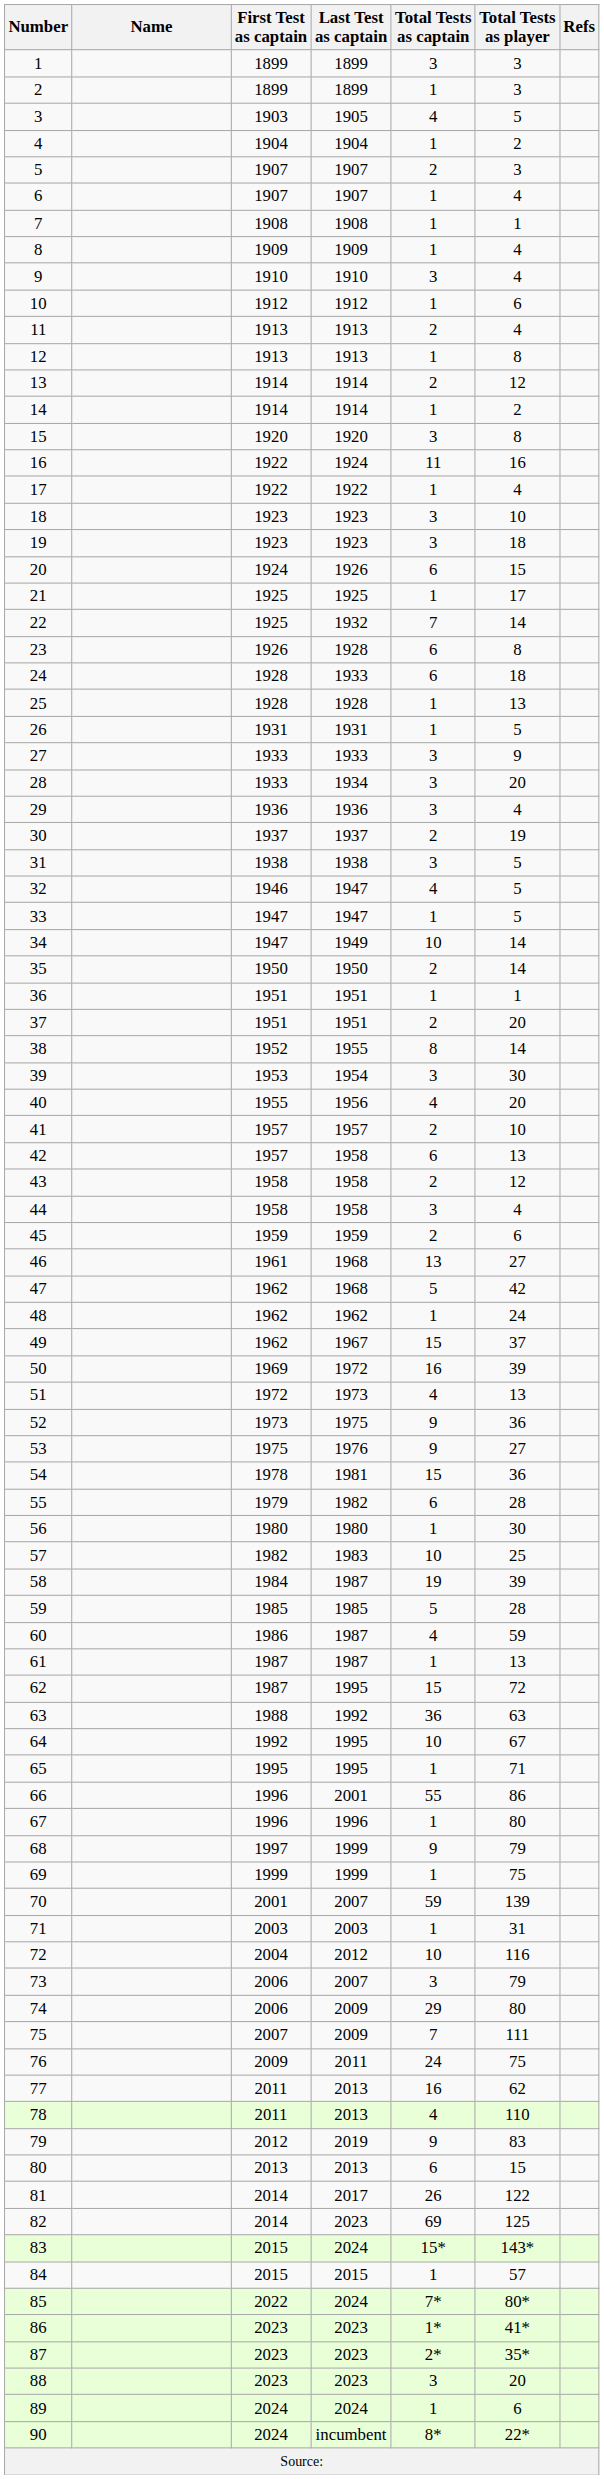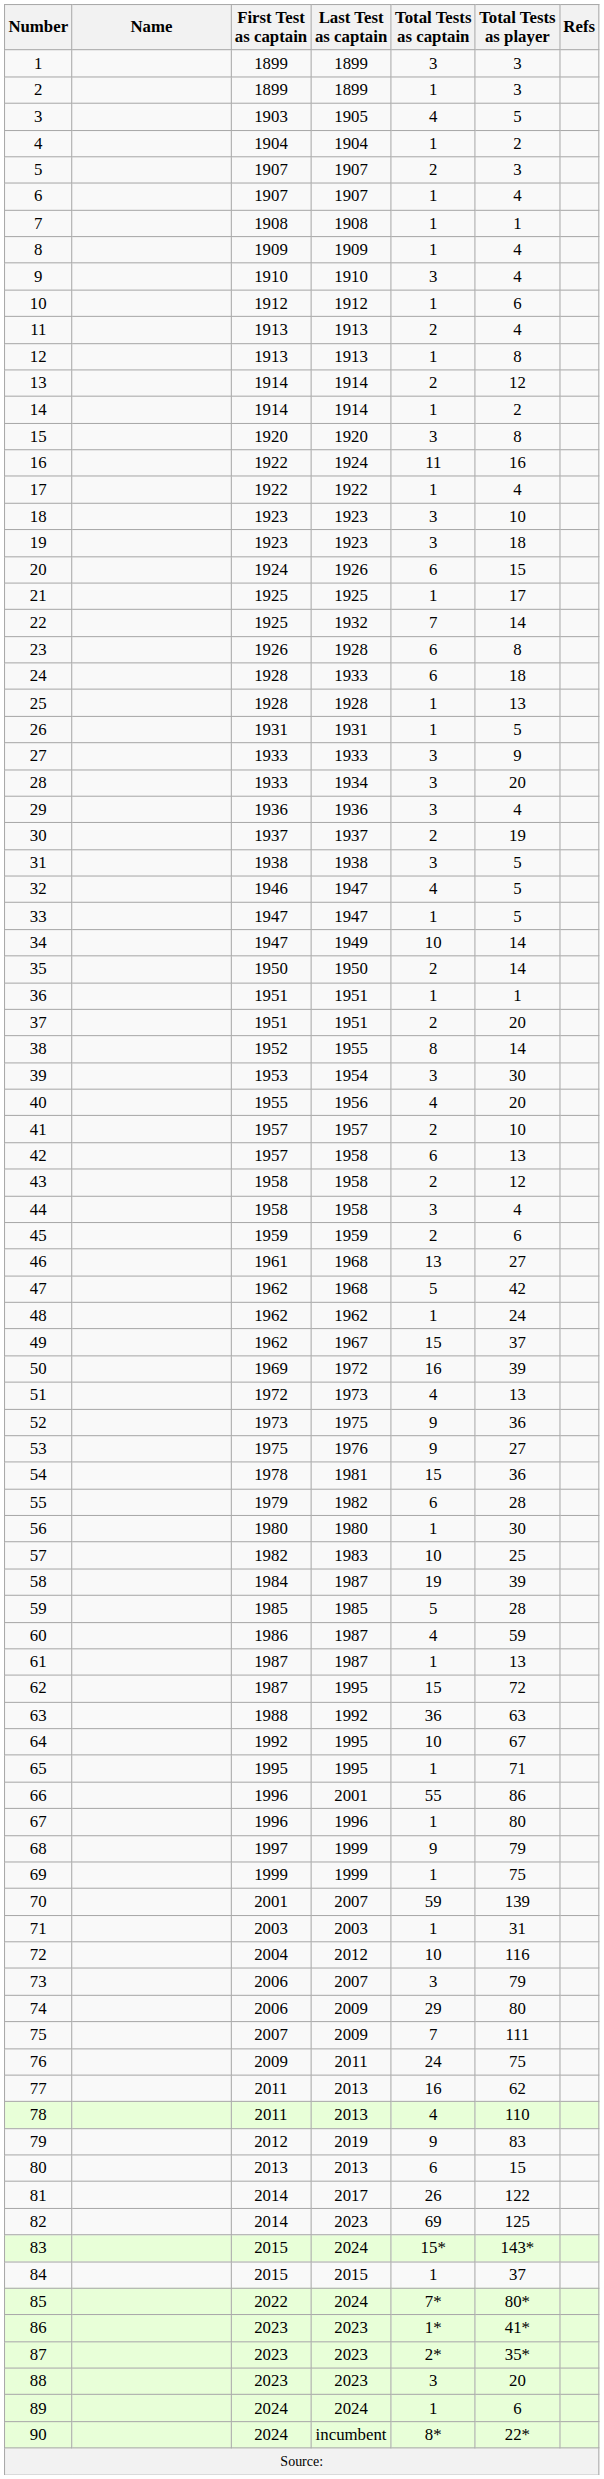 <table class="wikitable sortable" style="text-align:center;">
 <tr>
 <th scope="col" data-sort-type="number">Number</th>
 <th scope="col" style="width:9em;">Name</th>
 <th scope="col">First Test<br>as captain</th>
 <th scope="col">Last Test<br>as captain</th>
 <th scope="col">Total Tests<br>as captain</th>
 <th scope="col">Total Tests<br>as player</th>
 <th scope="col">Refs</th>
 </tr>
 <tr>
 <td>1</td>
 <td align=left></td>
 <td>1899</td>
 <td>1899</td>
 <td>3</td>
 <td>3</td>
 <td style="line-height:0.8;padding:0;"><br></td>
 </tr>
 <tr>
 <td>2</td>
 <td align=left></td>
 <td>1899</td>
 <td>1899</td>
 <td>1</td>
 <td>3</td>
 <td style="line-height:0.8;padding:0;"><br></td>
 </tr>
 <tr>
 <td>3</td>
 <td align=left></td>
 <td>1903</td>
 <td>1905</td>
 <td>4</td>
 <td>5</td>
 <td style="line-height:0.8;padding:0;"><br></td>
 </tr>
 <tr>
 <td>4</td>
 <td align=left></td>
 <td>1904</td>
 <td>1904</td>
 <td>1</td>
 <td>2</td>
 <td style="line-height:0.8;padding:0;"><br></td>
 </tr>
 <tr>
 <td>5</td>
 <td align=left></td>
 <td>1907</td>
 <td>1907</td>
 <td>2</td>
 <td>3</td>
 <td style="line-height:0.8;padding:0;"><br></td>
 </tr>
 <tr>
 <td>6</td>
 <td align=left></td>
 <td>1907</td>
 <td>1907</td>
 <td>1</td>
 <td>4</td>
 <td style="line-height:0.8;padding:0;"><br></td>
 </tr>
 <tr>
 <td>7</td>
 <td align=left></td>
 <td>1908</td>
 <td>1908</td>
 <td>1</td>
 <td>1</td>
 <td style="line-height:0.8;padding:0;"><br></td>
 </tr>
 <tr>
 <td>8</td>
 <td align=left></td>
 <td>1909</td>
 <td>1909</td>
 <td>1</td>
 <td>4</td>
 <td style="line-height:0.8;padding:0;"><br></td>
 </tr>
 <tr>
 <td>9</td>
 <td align=left></td>
 <td>1910</td>
 <td>1910</td>
 <td>3</td>
 <td>4</td>
 <td style="line-height:0.8;padding:0;"><br></td>
 </tr>
 <tr>
 <td>10</td>
 <td align=left></td>
 <td>1912</td>
 <td>1912</td>
 <td>1</td>
 <td>6</td>
 <td style="line-height:0.8;padding:0;"><br></td>
 </tr>
 <tr>
 <td>11</td>
 <td align=left></td>
 <td>1913</td>
 <td>1913</td>
 <td>2</td>
 <td>4</td>
 <td style="line-height:0.8;padding:0;"><br></td>
 </tr>
 <tr>
 <td>12</td>
 <td align=left></td>
 <td>1913</td>
 <td>1913</td>
 <td>1</td>
 <td>8</td>
 <td style="line-height:0.8;padding:0;"><br></td>
 </tr>
 <tr>
 <td>13</td>
 <td align=left></td>
 <td>1914</td>
 <td>1914</td>
 <td>2</td>
 <td>12</td>
 <td style="line-height:0.8;padding:0;"><br></td>
 </tr>
 <tr>
 <td>14</td>
 <td align=left></td>
 <td>1914</td>
 <td>1914</td>
 <td>1</td>
 <td>2</td>
 <td style="line-height:0.8;padding:0;"><br></td>
 </tr>
 <tr>
 <td>15</td>
 <td align=left></td>
 <td>1920</td>
 <td>1920</td>
 <td>3</td>
 <td>8</td>
 <td style="line-height:0.8;padding:0;"><br></td>
 </tr>
 <tr>
 <td>16</td>
 <td align=left></td>
 <td>1922</td>
 <td>1924</td>
 <td>11</td>
 <td>16</td>
 <td style="line-height:0.8;padding:0;"><br></td>
 </tr>
 <tr>
 <td>17</td>
 <td align=left></td>
 <td>1922</td>
 <td>1922</td>
 <td>1</td>
 <td>4</td>
 <td style="line-height:0.8;padding:0;"><br></td>
 </tr>
 <tr>
 <td>18</td>
 <td align=left></td>
 <td>1923</td>
 <td>1923</td>
 <td>3</td>
 <td>10</td>
 <td style="line-height:0.8;padding:0;"><br></td>
 </tr>
 <tr>
 <td>19</td>
 <td align=left></td>
 <td>1923</td>
 <td>1923</td>
 <td>3</td>
 <td>18</td>
 <td style="line-height:0.8;padding:0;"><br></td>
 </tr>
 <tr>
 <td>20</td>
 <td align=left></td>
 <td>1924</td>
 <td>1926</td>
 <td>6</td>
 <td>15</td>
 <td style="line-height:0.8;padding:0;"><br></td>
 </tr>
 <tr>
 <td>21</td>
 <td align=left></td>
 <td>1925</td>
 <td>1925</td>
 <td>1</td>
 <td>17</td>
 <td style="line-height:0.8;padding:0;"><br></td>
 </tr>
 <tr>
 <td>22</td>
 <td align=left></td>
 <td>1925</td>
 <td>1932</td>
 <td>7</td>
 <td>14</td>
 <td style="line-height:0.8;padding:0;"><br></td>
 </tr>
 <tr>
 <td>23</td>
 <td align=left></td>
 <td>1926</td>
 <td>1928</td>
 <td>6</td>
 <td>8</td>
 <td style="line-height:0.8;padding:0;"><br></td>
 </tr>
 <tr>
 <td>24</td>
 <td align=left></td>
 <td>1928</td>
 <td>1933</td>
 <td>6</td>
 <td>18</td>
 <td style="line-height:0.8;padding:0;"><br></td>
 </tr>
 <tr>
 <td>25</td>
 <td align=left></td>
 <td>1928</td>
 <td>1928</td>
 <td>1</td>
 <td>13</td>
 <td style="line-height:0.8;padding:0;"><br></td>
 </tr>
 <tr>
 <td>26</td>
 <td align=left></td>
 <td>1931</td>
 <td>1931</td>
 <td>1</td>
 <td>5</td>
 <td style="line-height:0.8;padding:0;"><br></td>
 </tr>
 <tr>
 <td>27</td>
 <td align=left></td>
 <td>1933</td>
 <td>1933</td>
 <td>3</td>
 <td>9</td>
 <td style="line-height:0.8;padding:0;"><br></td>
 </tr>
 <tr>
 <td>28</td>
 <td align=left></td>
 <td>1933</td>
 <td>1934</td>
 <td>3</td>
 <td>20</td>
 <td style="line-height:0.8;padding:0;"><br></td>
 </tr>
 <tr>
 <td>29</td>
 <td align=left></td>
 <td>1936</td>
 <td>1936</td>
 <td>3</td>
 <td>4</td>
 <td style="line-height:0.8;padding:0;"><br></td>
 </tr>
 <tr>
 <td>30</td>
 <td align=left></td>
 <td>1937</td>
 <td>1937</td>
 <td>2</td>
 <td>19</td>
 <td style="line-height:0.8;padding:0;"><br></td>
 </tr>
 <tr>
 <td>31</td>
 <td align=left></td>
 <td>1938</td>
 <td>1938</td>
 <td>3</td>
 <td>5</td>
 <td style="line-height:0.8;padding:0;"><br></td>
 </tr>
 <tr>
 <td>32</td>
 <td align=left></td>
 <td>1946</td>
 <td>1947</td>
 <td>4</td>
 <td>5</td>
 <td style="line-height:0.8;padding:0;"><br></td>
 </tr>
 <tr>
 <td>33</td>
 <td align=left></td>
 <td>1947</td>
 <td>1947</td>
 <td>1</td>
 <td>5</td>
 <td style="line-height:0.8;padding:0;"><br></td>
 </tr>
 <tr>
 <td>34</td>
 <td align=left></td>
 <td>1947</td>
 <td>1949</td>
 <td>10</td>
 <td>14</td>
 <td style="line-height:0.8;padding:0;"><br></td>
 </tr>
 <tr>
 <td>35</td>
 <td align=left></td>
 <td>1950</td>
 <td>1950</td>
 <td>2</td>
 <td>14</td>
 <td style="line-height:0.8;padding:0;"><br></td>
 </tr>
 <tr>
 <td>36</td>
 <td align=left></td>
 <td>1951</td>
 <td>1951</td>
 <td>1</td>
 <td>1</td>
 <td style="line-height:0.8;padding:0;"><br></td>
 </tr>
 <tr>
 <td>37</td>
 <td align=left></td>
 <td>1951</td>
 <td>1951</td>
 <td>2</td>
 <td>20</td>
 <td style="line-height:0.8;padding:0;"><br></td>
 </tr>
 <tr>
 <td>38</td>
 <td align=left></td>
 <td>1952</td>
 <td>1955</td>
 <td>8</td>
 <td>14</td>
 <td style="line-height:0.8;padding:0;"><br></td>
 </tr>
 <tr>
 <td>39</td>
 <td align=left></td>
 <td>1953</td>
 <td>1954</td>
 <td>3</td>
 <td>30</td>
 <td style="line-height:0.8;padding:0;"><br></td>
 </tr>
 <tr>
 <td>40</td>
 <td align=left></td>
 <td>1955</td>
 <td>1956</td>
 <td>4</td>
 <td>20</td>
 <td style="line-height:0.8;padding:0;"><br></td>
 </tr>
 <tr>
 <td>41</td>
 <td align=left></td>
 <td>1957</td>
 <td>1957</td>
 <td>2</td>
 <td>10</td>
 <td style="line-height:0.8;padding:0;"><br></td>
 </tr>
 <tr>
 <td>42</td>
 <td align=left></td>
 <td>1957</td>
 <td>1958</td>
 <td>6</td>
 <td>13</td>
 <td style="line-height:0.8;padding:0;"><br></td>
 </tr>
 <tr>
 <td>43</td>
 <td align=left></td>
 <td>1958</td>
 <td>1958</td>
 <td>2</td>
 <td>12</td>
 <td style="line-height:0.8;padding:0;"><br></td>
 </tr>
 <tr>
 <td>44</td>
 <td align=left></td>
 <td>1958</td>
 <td>1958</td>
 <td>3</td>
 <td>4</td>
 <td style="line-height:0.8;padding:0;"><br></td>
 </tr>
 <tr>
 <td>45</td>
 <td align=left></td>
 <td>1959</td>
 <td>1959</td>
 <td>2</td>
 <td>6</td>
 <td style="line-height:0.8;padding:0;"><br></td>
 </tr>
 <tr>
 <td>46</td>
 <td align=left></td>
 <td>1961</td>
 <td>1968</td>
 <td>13</td>
 <td>27</td>
 <td style="line-height:0.8;padding:0;"><br></td>
 </tr>
 <tr>
 <td>47</td>
 <td align=left></td>
 <td>1962</td>
 <td>1968</td>
 <td>5</td>
 <td>42</td>
 <td style="line-height:0.8;padding:0;"><br></td>
 </tr>
 <tr>
 <td>48</td>
 <td align=left></td>
 <td>1962</td>
 <td>1962</td>
 <td>1</td>
 <td>24</td>
 <td style="line-height:0.8;padding:0;"><br></td>
 </tr>
 <tr>
 <td>49</td>
 <td align=left></td>
 <td>1962</td>
 <td>1967</td>
 <td>15</td>
 <td>37</td>
 <td style="line-height:0.8;padding:0;"><br></td>
 </tr>
 <tr>
 <td>50</td>
 <td align=left></td>
 <td>1969</td>
 <td>1972</td>
 <td>16</td>
 <td>39</td>
 <td style="line-height:0.8;padding:0;"><br></td>
 </tr>
 <tr>
 <td>51</td>
 <td align=left></td>
 <td>1972</td>
 <td>1973</td>
 <td>4</td>
 <td>13</td>
 <td style="line-height:0.8;padding:0;"><br></td>
 </tr>
 <tr>
 <td>52</td>
 <td align=left></td>
 <td>1973</td>
 <td>1975</td>
 <td>9</td>
 <td>36</td>
 <td style="line-height:0.8;padding:0;"><br></td>
 </tr>
 <tr>
 <td>53</td>
 <td align=left></td>
 <td>1975</td>
 <td>1976</td>
 <td>9</td>
 <td>27</td>
 <td style="line-height:0.8;padding:0;"><br></td>
 </tr>
 <tr>
 <td>54</td>
 <td align=left></td>
 <td>1978</td>
 <td>1981</td>
 <td>15</td>
 <td>36</td>
 <td style="line-height:0.8;padding:0;"><br></td>
 </tr>
 <tr>
 <td>55</td>
 <td align=left></td>
 <td>1979</td>
 <td>1982</td>
 <td>6</td>
 <td>28</td>
 <td style="line-height:0.8;padding:0;"><br></td>
 </tr>
 <tr>
 <td>56</td>
 <td align=left></td>
 <td>1980</td>
 <td>1980</td>
 <td>1</td>
 <td>30</td>
 <td style="line-height:0.8;padding:0;"><br></td>
 </tr>
 <tr>
 <td>57</td>
 <td align=left></td>
 <td>1982</td>
 <td>1983</td>
 <td>10</td>
 <td>25</td>
 <td style="line-height:0.8;padding:0;"><br></td>
 </tr>
 <tr>
 <td>58</td>
 <td align=left></td>
 <td>1984</td>
 <td>1987</td>
 <td>19</td>
 <td>39</td>
 <td style="line-height:0.8;padding:0;"><br></td>
 </tr>
 <tr>
 <td>59</td>
 <td align=left></td>
 <td>1985</td>
 <td>1985</td>
 <td>5</td>
 <td>28</td>
 <td style="line-height:0.8;padding:0;"><br></td>
 </tr>
 <tr>
 <td>60</td>
 <td align=left></td>
 <td>1986</td>
 <td>1987</td>
 <td>4</td>
 <td>59</td>
 <td style="line-height:0.8;padding:0;"><br></td>
 </tr>
 <tr>
 <td>61</td>
 <td align=left></td>
 <td>1987</td>
 <td>1987</td>
 <td>1</td>
 <td>13</td>
 <td style="line-height:0.8;padding:0;"><br></td>
 </tr>
 <tr>
 <td>62</td>
 <td align=left></td>
 <td>1987</td>
 <td>1995</td>
 <td>15</td>
 <td>72</td>
 <td style="line-height:0.8;padding:0;"><br></td>
 </tr>
 <tr>
 <td>63</td>
 <td align=left></td>
 <td>1988</td>
 <td>1992</td>
 <td>36</td>
 <td>63</td>
 <td style="line-height:0.8;padding:0;"><br></td>
 </tr>
 <tr>
 <td>64</td>
 <td align=left></td>
 <td>1992</td>
 <td>1995</td>
 <td>10</td>
 <td>67</td>
 <td style="line-height:0.8;padding:0;"><br></td>
 </tr>
 <tr>
 <td>65</td>
 <td align=left></td>
 <td>1995</td>
 <td>1995</td>
 <td>1</td>
 <td>71</td>
 <td style="line-height:0.8;padding:0;"><br></td>
 </tr>
 <tr>
 <td>66</td>
 <td align=left></td>
 <td>1996</td>
 <td>2001</td>
 <td>55</td>
 <td>86</td>
 <td style="line-height:0.8;padding:0;"><br></td>
 </tr>
 <tr>
 <td>67</td>
 <td align=left></td>
 <td>1996</td>
 <td>1996</td>
 <td>1</td>
 <td>80</td>
 <td style="line-height:0.8;padding:0;"><br></td>
 </tr>
 <tr>
 <td>68</td>
 <td align=left></td>
 <td>1997</td>
 <td>1999</td>
 <td>9</td>
 <td>79</td>
 <td style="line-height:0.8;padding:0;"><br></td>
 </tr>
 <tr>
 <td>69</td>
 <td align=left></td>
 <td>1999</td>
 <td>1999</td>
 <td>1</td>
 <td>75</td>
 <td style="line-height:0.8;padding:0;"><br></td>
 </tr>
 <tr>
 <td>70</td>
 <td align=left></td>
 <td>2001</td>
 <td>2007</td>
 <td>59</td>
 <td>139</td>
 <td style="line-height:0.8;padding:0;"><br></td>
 </tr>
 <tr>
 <td>71</td>
 <td align=left></td>
 <td>2003</td>
 <td>2003</td>
 <td>1</td>
 <td>31</td>
 <td style="line-height:0.8;padding:0;"><br></td>
 </tr>
 <tr>
 <td>72</td>
 <td align=left></td>
 <td>2004</td>
 <td>2012</td>
 <td>10</td>
 <td>116</td>
 <td style="line-height:0.8;padding:0;"><br></td>
 </tr>
 <tr>
 <td>73</td>
 <td align=left></td>
 <td>2006</td>
 <td>2007</td>
 <td>3</td>
 <td>79</td>
 <td></td>
 </tr>
 <tr>
 <td>74</td>
 <td align=left></td>
 <td>2006</td>
 <td>2009</td>
 <td>29</td>
 <td>80</td>
 <td></td>
 </tr>
 <tr>
 <td>75</td>
 <td align=left></td>
 <td>2007</td>
 <td>2009</td>
 <td>7</td>
 <td>111</td>
 <td></td>
 </tr>
 <tr>
 <td>76</td>
 <td align=left></td>
 <td>2009</td>
 <td>2011</td>
 <td>24</td>
 <td>75</td>
 <td></td>
 </tr>
 <tr>
 <td>77</td>
 <td align=left></td>
 <td>2011</td>
 <td>2013</td>
 <td>16</td>
 <td>62</td>
 <td></td>
 </tr>
 <tr bgcolor="#E8FFD8">
 <td>78</td>
 <td align=left></td>
 <td>2011</td>
 <td>2013</td>
 <td>4</td>
 <td>110</td>
 <td></td>
 </tr>
 <tr>
 <td>79</td>
 <td align=left></td>
 <td>2012</td>
 <td>2019</td>
 <td>9</td>
 <td>83</td>
 <td></td>
 </tr>
 <tr>
 <td>80</td>
 <td align=left></td>
 <td>2013</td>
 <td>2013</td>
 <td>6</td>
 <td>15</td>
 <td></td>
 </tr>
 <tr>
 <td>81</td>
 <td align=left></td>
 <td>2014</td>
 <td>2017</td>
 <td>26</td>
 <td>122</td>
 <td></td>
 </tr>
 <tr>
 <td>82</td>
 <td align=left></td>
 <td>2014</td>
 <td>2023</td>
 <td>69</td>
 <td>125</td>
 <td></td>
 </tr>
 <tr bgcolor="#E8FFD8">
 <td>83</td>
 <td align=left></td>
 <td>2015</td>
 <td>2024</td>
 <td>15*</td>
 <td>143*</td>
 <td></td>
 </tr>
 <tr>
 <td>84</td>
 <td align=left></td>
 <td>2015</td>
 <td>2015</td>
 <td>1</td>
-<td>57</td>
+<td>37</td>
 <td></td>
 </tr>
 <tr bgcolor="#E8FFD8">
 <td>85</td>
 <td align=left></td>
 <td>2022</td>
 <td>2024</td>
 <td>7*</td>
 <td>80*</td>
 <td></td>
 </tr>
 <tr bgcolor="#E8FFD8">
 <td>86</td>
 <td align=left></td>
 <td>2023</td>
 <td>2023</td>
 <td>1*</td>
 <td>41*</td>
 <td></td>
 </tr>
 <tr bgcolor="#E8FFD8">
 <td>87</td>
 <td align=left></td>
 <td>2023</td>
 <td>2023</td>
 <td>2*</td>
 <td>35*</td>
 <td></td>
 </tr>
 <tr bgcolor="#E8FFD8">
 <td>88</td>
 <td align=left></td>
 <td>2023</td>
 <td>2023</td>
 <td>3</td>
 <td>20</td>
 <td></td>
 </tr>
 <tr bgcolor="#E8FFD8">
 <td>89</td>
 <td align=left></td>
 <td>2024</td>
 <td>2024</td>
 <td>1</td>
 <td>6</td>
 <td></td>
 </tr>
 <tr bgcolor="#E8FFD8">
 <td>90</td>
 <td align=left></td>
 <td>2024</td>
 <td>incumbent</td>
 <td>8*</td>
 <td>22*</td>
 <td></td>
 </tr>
 <tr>
 <th colspan="100%" style="font-weight:normal;"><small>Source: </small> </th>
 </tr>
 </table>
